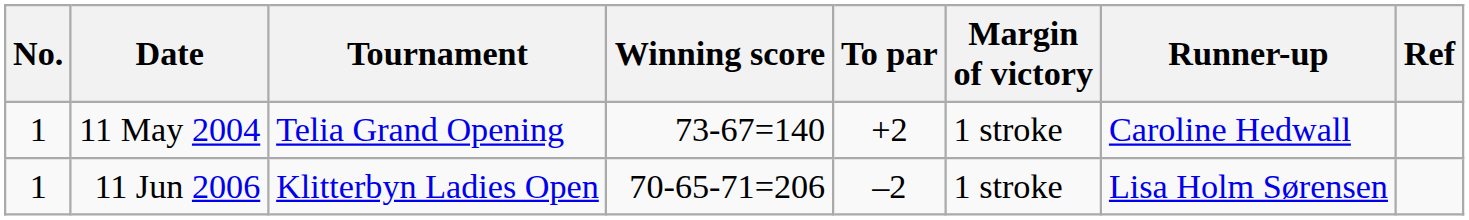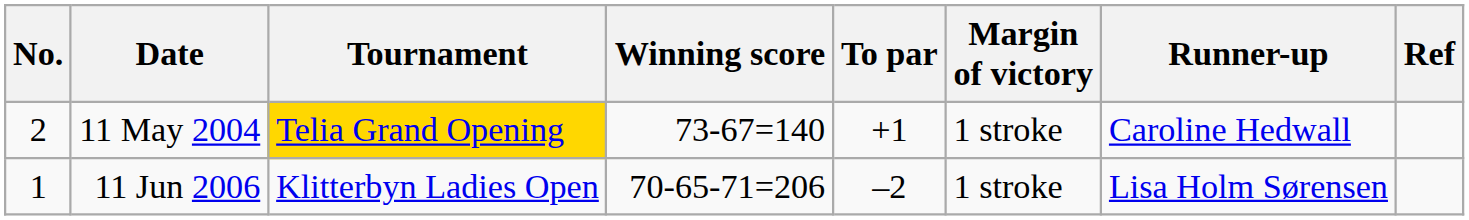 <table class="wikitable" style="font-size:95%;">
 <tr>
 <th>No.</th>
 <th>Date</th>
 <th>Tournament</th>
 <th>Winning score</th>
 <th>To par</th>
 <th>Margin<br>of victory</th>
 <th>Runner-up</th>
 <th>Ref</th>
 </tr>
 <tr>
-<td align=center>1</td>
+<td align=center>2</td>
 <td align=right>11 May <a href='#'>2004</a></td>
-<td><a href='#'>Telia Grand Opening</a></td>
+<td style="background: gold;"><a href='#'>Telia Grand Opening</a></td>
 <td align=right>73-67=140</td>
-<td align=center>+2</td>
+<td align=center>+1</td>
 <td>1 stroke</td>
 <td> <a href='#'>Caroline Hedwall</a></td>
 <td></td>
 </tr>
 <tr>
 <td align=center>1</td>
 <td align=right>11 Jun <a href='#'>2006</a></td>
 <td><a href='#'>Klitterbyn Ladies Open</a></td>
 <td align=right>70-65-71=206</td>
 <td align=center>–2</td>
 <td>1 stroke</td>
 <td> <a href='#'>Lisa Holm Sørensen</a></td>
 <td></td>
 </tr>
 </table>
